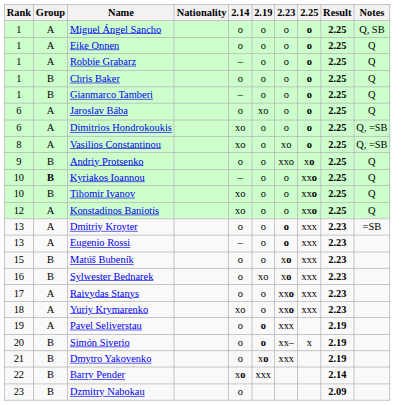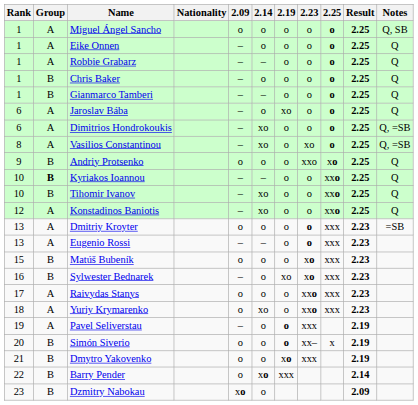 <table class="wikitable sortable" style="text-align:center">
 <tr>
 <th>Rank</th>
 <th>Group</th>
 <th>Name</th>
 <th>Nationality</th>
+<th>2.09</th>
 <th>2.14</th>
 <th>2.19</th>
 <th>2.23</th>
 <th>2.25</th>
 <th>Result</th>
 <th>Notes</th>
 </tr>
 <tr bgcolor="ccffcc">
 <td>1</td>
 <td>A</td>
 <td align="left"><a href='#'>Miguel Ángel Sancho</a></td>
 <td align="left"></td>
 <td>o</td>
 <td>o</td>
 <td>o</td>
+<td>o</td>
 <td><strong>o</strong></td>
 <td><strong>2.25</strong></td>
 <td>Q, SB</td>
 </tr>
 <tr bgcolor="ccffcc">
 <td>1</td>
 <td>A</td>
 <td align="left"><a href='#'>Eike Onnen</a></td>
 <td align="left"></td>
+<td>–</td>
 <td>o</td>
 <td>o</td>
 <td>o</td>
 <td><strong>o</strong></td>
 <td><strong>2.25</strong></td>
 <td>Q</td>
 </tr>
 <tr bgcolor="ccffcc">
 <td>1</td>
 <td>A</td>
 <td align="left"><a href='#'>Robbie Grabarz</a></td>
 <td align="left"></td>
 <td>–</td>
+<td>–</td>
 <td>o</td>
 <td>o</td>
 <td><strong>o</strong></td>
 <td><strong>2.25</strong></td>
 <td>Q</td>
 </tr>
 <tr bgcolor="ccffcc">
 <td>1</td>
 <td>B</td>
 <td align="left"><a href='#'>Chris Baker</a></td>
 <td align="left"></td>
+<td>–</td>
 <td>o</td>
 <td>o</td>
 <td>o</td>
 <td><strong>o</strong></td>
 <td><strong>2.25</strong></td>
 <td>Q</td>
 </tr>
 <tr bgcolor="ccffcc">
 <td>1</td>
 <td>B</td>
 <td align="left"><a href='#'>Gianmarco Tamberi</a></td>
 <td align="left"></td>
 <td>–</td>
+<td>–</td>
 <td>o</td>
 <td>o</td>
 <td><strong>o</strong></td>
 <td><strong>2.25</strong></td>
 <td>Q</td>
 </tr>
 <tr bgcolor="ccffcc">
 <td>6</td>
 <td>A</td>
 <td align="left"><a href='#'>Jaroslav Bába</a></td>
 <td align="left"></td>
+<td>–</td>
 <td>o</td>
 <td>xo</td>
 <td>o</td>
 <td><strong>o</strong></td>
 <td><strong>2.25</strong></td>
 <td>Q</td>
 </tr>
 <tr bgcolor="ccffcc">
 <td>6</td>
 <td>A</td>
 <td align="left"><a href='#'>Dimitrios Hondrokoukis</a></td>
 <td align="left"></td>
+<td>–</td>
 <td>xo</td>
 <td>o</td>
 <td>o</td>
 <td><strong>o</strong></td>
 <td><strong>2.25</strong></td>
 <td>Q, =SB</td>
 </tr>
 <tr bgcolor="ccffcc">
 <td>8</td>
 <td>A</td>
 <td align="left"><a href='#'>Vasilios Constantinou</a></td>
 <td align="left"></td>
+<td>–</td>
 <td>xo</td>
 <td>o</td>
 <td>xo</td>
 <td><strong>o</strong></td>
 <td><strong>2.25</strong></td>
 <td>Q, =SB</td>
 </tr>
 <tr bgcolor="ccffcc">
 <td>9</td>
 <td>B</td>
 <td align="left"><a href='#'>Andriy Protsenko</a></td>
 <td align="left"></td>
 <td>o</td>
 <td>o</td>
+<td>o</td>
 <td>xxo</td>
 <td>x<strong>o</strong></td>
 <td><strong>2.25</strong></td>
 <td>Q</td>
 </tr>
 <tr bgcolor="ccffcc">
 <td>10</td>
 <td><strong>B</strong></td>
 <td align="left"><a href='#'>Kyriakos Ioannou</a></td>
 <td align="left"></td>
+<td>–</td>
 <td>–</td>
 <td>o</td>
 <td>o</td>
 <td>xx<strong>o</strong></td>
 <td><strong>2.25</strong></td>
 <td>Q</td>
 </tr>
 <tr bgcolor="ccffcc">
 <td>10</td>
 <td>B</td>
 <td align="left"><a href='#'>Tihomir Ivanov</a></td>
 <td align="left"></td>
+<td>–</td>
 <td>xo</td>
 <td>o</td>
 <td>o</td>
 <td>xx<strong>o</strong></td>
 <td><strong>2.25</strong></td>
 <td>Q</td>
 </tr>
 <tr bgcolor="ccffcc">
 <td>12</td>
 <td>A</td>
 <td align="left"><a href='#'>Konstadinos Baniotis</a></td>
 <td align="left"></td>
+<td>–</td>
 <td>xo</td>
 <td>o</td>
 <td>o</td>
 <td>xx<strong>o</strong></td>
 <td><strong>2.25</strong></td>
 <td>Q</td>
 </tr>
 <tr>
 <td>13</td>
 <td>A</td>
 <td align="left"><a href='#'>Dmitriy Kroyter</a></td>
 <td align="left"></td>
 <td>o</td>
 <td>o</td>
+<td>o</td>
 <td><strong>o</strong></td>
 <td>xxx</td>
 <td><strong>2.23</strong></td>
 <td>=SB</td>
 </tr>
 <tr>
 <td>13</td>
 <td>A</td>
 <td align="left"><a href='#'>Eugenio Rossi</a></td>
 <td align="left"></td>
+<td>–</td>
 <td>–</td>
 <td>o</td>
 <td><strong>o</strong></td>
 <td>xxx</td>
 <td><strong>2.23</strong></td>
 <td></td>
 </tr>
 <tr>
 <td>15</td>
 <td>B</td>
 <td align="left"><a href='#'>Matúš Bubeník</a></td>
 <td align="left"></td>
 <td>o</td>
 <td>o</td>
+<td>o</td>
 <td>x<strong>o</strong></td>
 <td>xxx</td>
 <td><strong>2.23</strong></td>
 <td></td>
 </tr>
 <tr>
 <td>16</td>
 <td>B</td>
 <td align="left"><a href='#'>Sylwester Bednarek</a></td>
 <td align="left"></td>
+<td>–</td>
 <td>o</td>
 <td>xo</td>
 <td>x<strong>o</strong></td>
 <td>xxx</td>
 <td><strong>2.23</strong></td>
 <td></td>
 </tr>
 <tr>
 <td>17</td>
 <td>A</td>
 <td align="left"><a href='#'>Raivydas Stanys</a></td>
 <td align="left"></td>
 <td>o</td>
 <td>o</td>
+<td>o</td>
 <td>xx<strong>o</strong></td>
 <td>xxx</td>
 <td><strong>2.23</strong></td>
 <td></td>
 </tr>
 <tr>
 <td>18</td>
 <td>A</td>
 <td align="left"><a href='#'>Yuriy Krymarenko</a></td>
 <td align="left"></td>
+<td>o</td>
 <td>xo</td>
 <td>o</td>
 <td>xx<strong>o</strong></td>
 <td>xxx</td>
 <td><strong>2.23</strong></td>
 <td></td>
 </tr>
 <tr>
 <td>19</td>
 <td>A</td>
 <td align="left"><a href='#'>Pavel Seliverstau</a></td>
 <td align="left"></td>
+<td>–</td>
 <td>o</td>
 <td><strong>o</strong></td>
 <td>xxx</td>
 <td></td>
 <td><strong>2.19</strong></td>
 <td></td>
 </tr>
 <tr>
 <td>20</td>
 <td>B</td>
 <td align="left"><a href='#'>Simón Siverio</a></td>
 <td align="left"></td>
 <td>o</td>
+<td>o</td>
 <td><strong>o</strong></td>
 <td>xx–</td>
 <td>x</td>
 <td><strong>2.19</strong></td>
 <td></td>
 </tr>
 <tr>
 <td>21</td>
 <td>B</td>
 <td align="left"><a href='#'>Dmytro Yakovenko</a></td>
 <td align="left"></td>
 <td>o</td>
+<td>o</td>
 <td>x<strong>o</strong></td>
 <td>xxx</td>
 <td></td>
 <td><strong>2.19</strong></td>
 <td></td>
 </tr>
 <tr>
 <td>22</td>
 <td>B</td>
 <td align="left"><a href='#'>Barry Pender</a></td>
 <td align="left"></td>
+<td>o</td>
 <td>x<strong>o</strong></td>
 <td>xxx</td>
 <td></td>
 <td></td>
 <td><strong>2.14</strong></td>
 <td></td>
 </tr>
 <tr>
 <td>23</td>
 <td>B</td>
 <td align="left"><a href='#'>Dzmitry Nabokau</a></td>
 <td align="left"></td>
+<td>x<strong>o</strong></td>
 <td>o</td>
 <td></td>
 <td></td>
 <td></td>
 <td><strong>2.09</strong></td>
 <td></td>
 </tr>
 </table>
